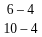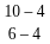 <table style="text-align:center">
 <tr>
 <th width=200></th>
 <th width=100></th>
 <th width=200></th>
 </tr>
 <tr>
 <td align=right><strong></strong></td>
-<td>6 – 4</td>
+<td>10 – 4</td>
 <td align=left></td>
 </tr>
 <tr>
 <td align=right><strong></strong></td>
-<td>10 – 4</td>
+<td>6 – 4</td>
 <td align=left></td>
 </tr>
 </table>
